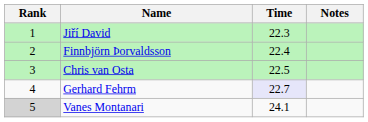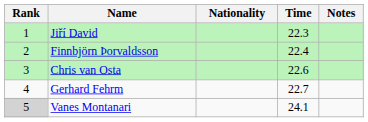 <table class="wikitable sortable" style="text-align:center;width: 55%">
 <tr>
 <th>Rank</th>
 <th>Name</th>
+<th>Nationality</th>
 <th>Time</th>
 <th>Notes</th>
 </tr>
 <tr bgcolor=bbf3bb>
 <td>1</td>
 <td align=left><a href='#'>Jiří David</a></td>
+<td align=left></td>
 <td>22.3</td>
 <td></td>
 </tr>
 <tr bgcolor=bbf3bb>
 <td>2</td>
 <td align=left><a href='#'>Finnbjörn Þorvaldsson</a></td>
+<td align=left></td>
 <td>22.4</td>
 <td></td>
 </tr>
 <tr bgcolor=bbf3bb>
 <td>3</td>
 <td align=left><a href='#'>Chris van Osta</a></td>
-<td>22.5</td>
+<td align=left></td>
+<td>22.6</td>
 <td></td>
 </tr>
 <tr>
 <td>4</td>
 <td align=left><a href='#'>Gerhard Fehrm</a></td>
-<td style="background: lavender;">22.7</td>
+<td align=left></td>
+<td>22.7</td>
 <td></td>
 </tr>
 <tr>
 <td style="background: lightgrey;">5</td>
 <td align=left><a href='#'>Vanes Montanari</a></td>
+<td align=left></td>
 <td>24.1</td>
 <td></td>
 </tr>
 </table>
